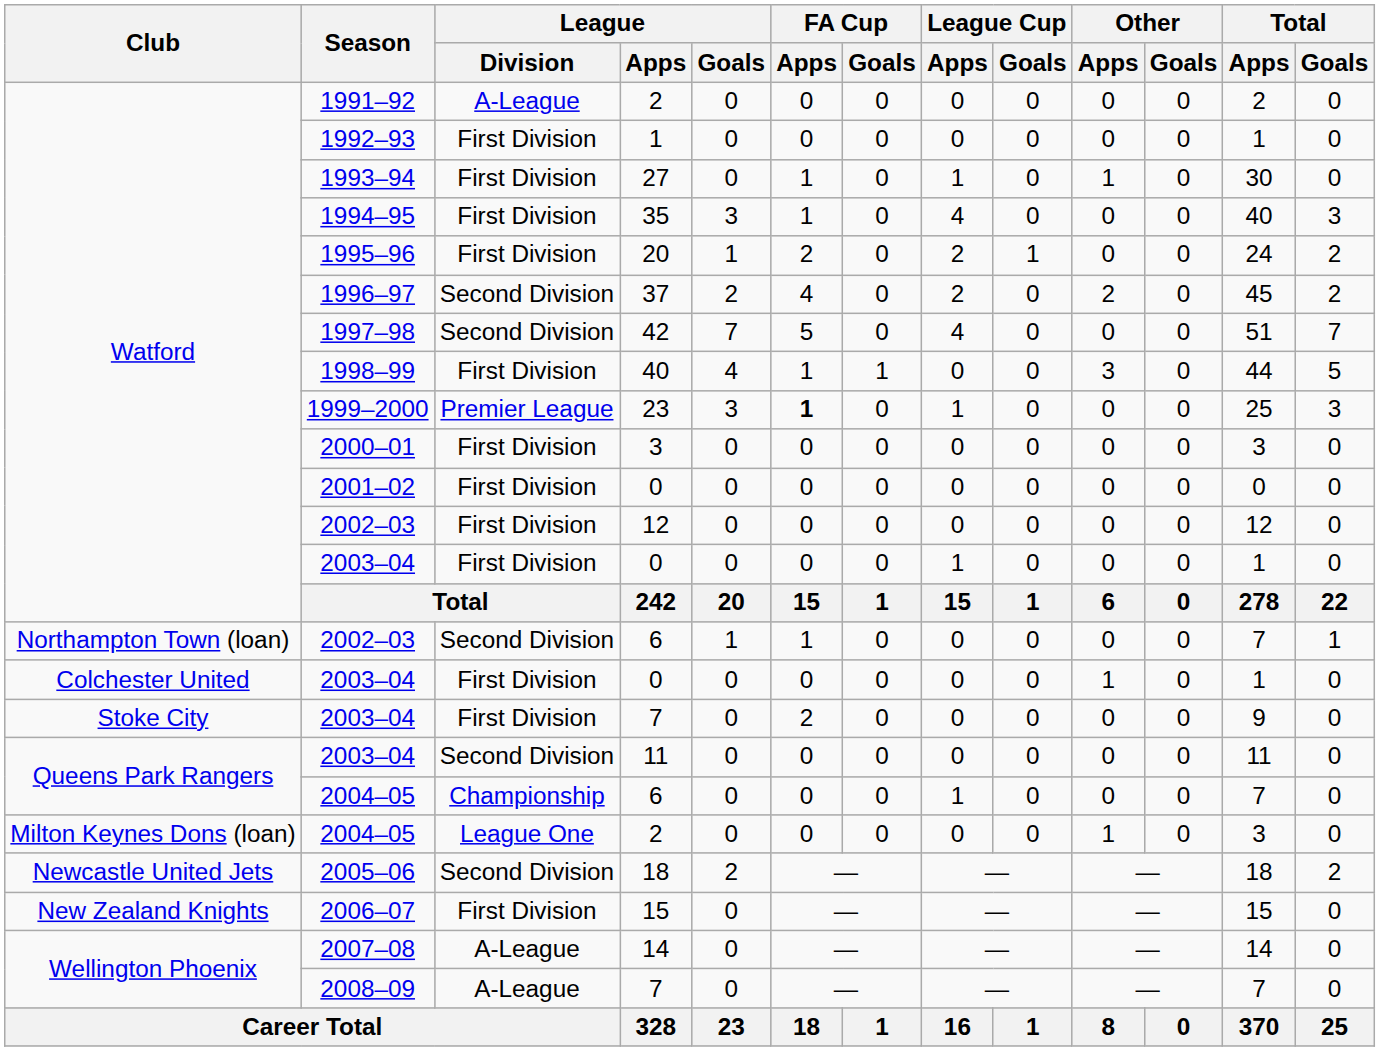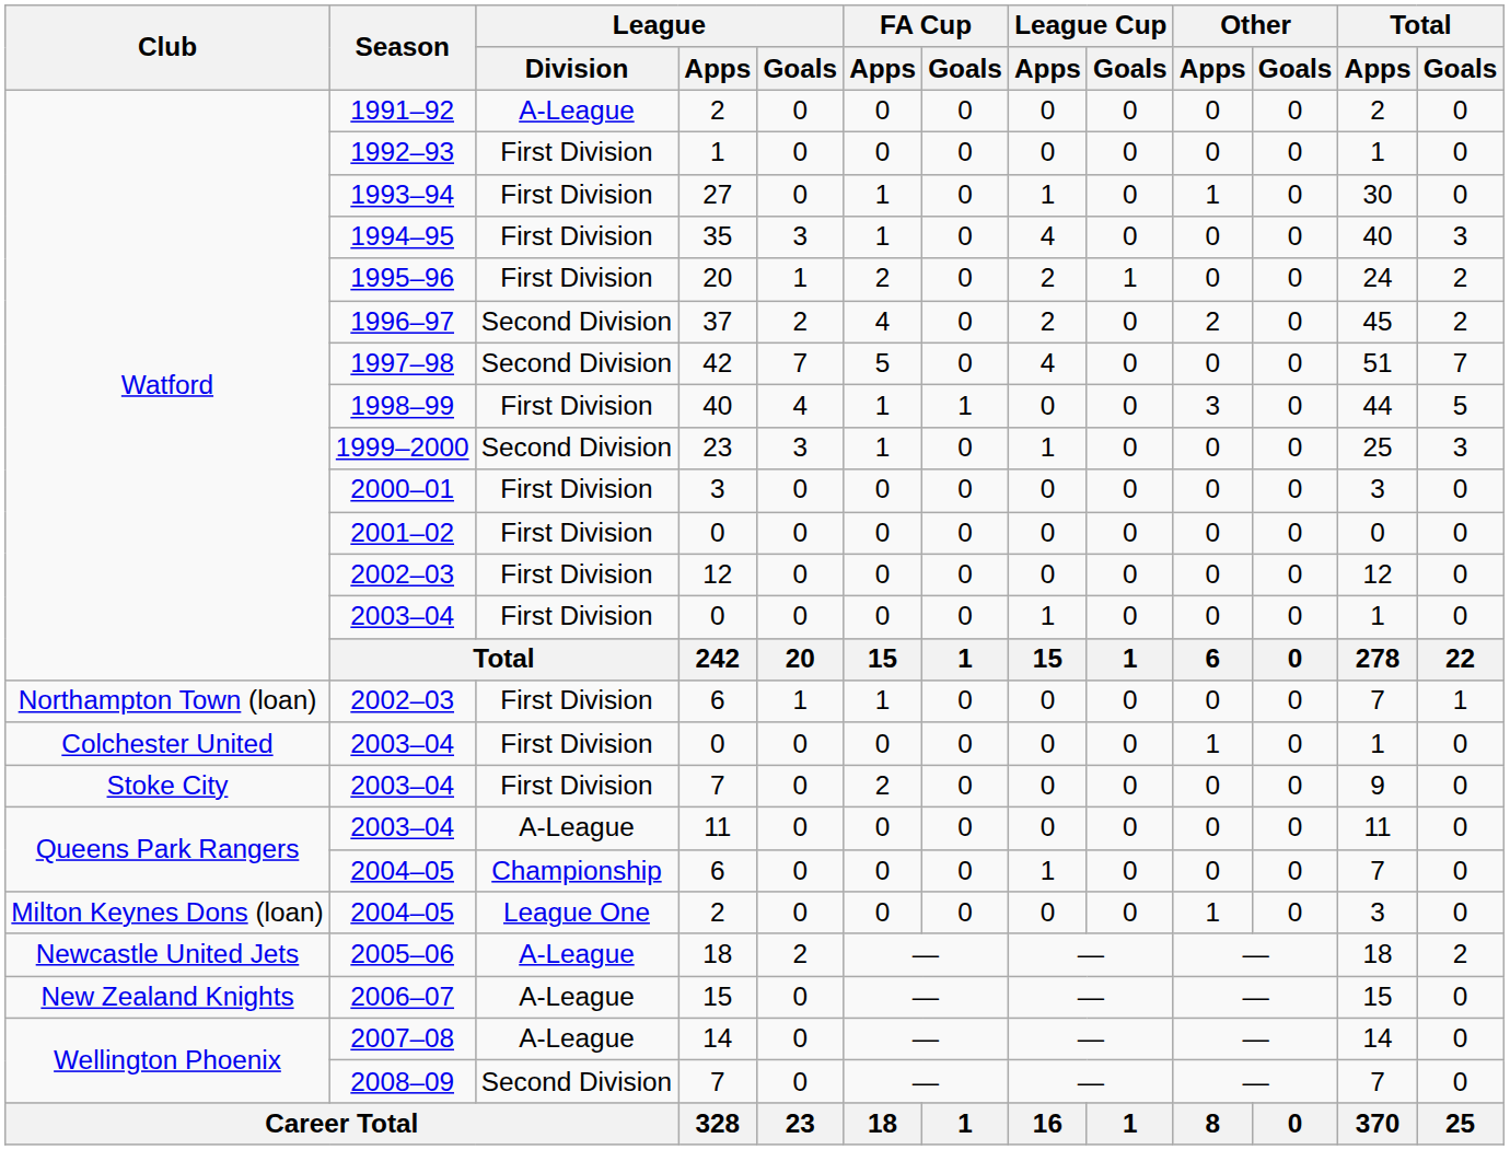 <table class="wikitable" style="text-align: center;">
 <tr>
 <th rowspan="2">Club</th>
 <th rowspan="2">Season</th>
 <th colspan="3">League</th>
 <th colspan="2">FA Cup</th>
 <th colspan="2">League Cup</th>
 <th colspan="2">Other</th>
 <th colspan="2">Total</th>
 </tr>
 <tr>
 <th>Division</th>
 <th>Apps</th>
 <th>Goals</th>
 <th>Apps</th>
 <th>Goals</th>
 <th>Apps</th>
 <th>Goals</th>
 <th>Apps</th>
 <th>Goals</th>
 <th>Apps</th>
 <th>Goals</th>
 </tr>
 <tr>
 <td rowspan="14"><a href='#'>Watford</a></td>
 <td><a href='#'>1991–92</a></td>
 <td><a href='#'>A-League</a></td>
 <td>2</td>
 <td>0</td>
 <td>0</td>
 <td>0</td>
 <td>0</td>
 <td>0</td>
 <td>0</td>
 <td>0</td>
 <td>2</td>
 <td>0</td>
 </tr>
 <tr>
 <td><a href='#'>1992–93</a></td>
 <td>First Division</td>
 <td>1</td>
 <td>0</td>
 <td>0</td>
 <td>0</td>
 <td>0</td>
 <td>0</td>
 <td>0</td>
 <td>0</td>
 <td>1</td>
 <td>0</td>
 </tr>
 <tr>
 <td><a href='#'>1993–94</a></td>
 <td>First Division</td>
 <td>27</td>
 <td>0</td>
 <td>1</td>
 <td>0</td>
 <td>1</td>
 <td>0</td>
 <td>1</td>
 <td>0</td>
 <td>30</td>
 <td>0</td>
 </tr>
 <tr>
 <td><a href='#'>1994–95</a></td>
 <td>First Division</td>
 <td>35</td>
 <td>3</td>
 <td>1</td>
 <td>0</td>
 <td>4</td>
 <td>0</td>
 <td>0</td>
 <td>0</td>
 <td>40</td>
 <td>3</td>
 </tr>
 <tr>
 <td><a href='#'>1995–96</a></td>
 <td>First Division</td>
 <td>20</td>
 <td>1</td>
 <td>2</td>
 <td>0</td>
 <td>2</td>
 <td>1</td>
 <td>0</td>
 <td>0</td>
 <td>24</td>
 <td>2</td>
 </tr>
 <tr>
 <td><a href='#'>1996–97</a></td>
 <td>Second Division</td>
 <td>37</td>
 <td>2</td>
 <td>4</td>
 <td>0</td>
 <td>2</td>
 <td>0</td>
 <td>2</td>
 <td>0</td>
 <td>45</td>
 <td>2</td>
 </tr>
 <tr>
 <td><a href='#'>1997–98</a></td>
 <td>Second Division</td>
 <td>42</td>
 <td>7</td>
 <td>5</td>
 <td>0</td>
 <td>4</td>
 <td>0</td>
 <td>0</td>
 <td>0</td>
 <td>51</td>
 <td>7</td>
 </tr>
 <tr>
 <td><a href='#'>1998–99</a></td>
 <td>First Division</td>
 <td>40</td>
 <td>4</td>
 <td>1</td>
 <td>1</td>
 <td>0</td>
 <td>0</td>
 <td>3</td>
 <td>0</td>
 <td>44</td>
 <td>5</td>
 </tr>
 <tr>
 <td><a href='#'>1999–2000</a></td>
-<td><a href='#'>Premier League</a></td>
+<td>Second Division</td>
 <td>23</td>
 <td>3</td>
-<td><strong>1</strong></td>
+<td>1</td>
 <td>0</td>
 <td>1</td>
 <td>0</td>
 <td>0</td>
 <td>0</td>
 <td>25</td>
 <td>3</td>
 </tr>
 <tr>
 <td><a href='#'>2000–01</a></td>
 <td>First Division</td>
 <td>3</td>
 <td>0</td>
 <td>0</td>
 <td>0</td>
 <td>0</td>
 <td>0</td>
 <td>0</td>
 <td>0</td>
 <td>3</td>
 <td>0</td>
 </tr>
 <tr>
 <td><a href='#'>2001–02</a></td>
 <td>First Division</td>
 <td>0</td>
 <td>0</td>
 <td>0</td>
 <td>0</td>
 <td>0</td>
 <td>0</td>
 <td>0</td>
 <td>0</td>
 <td>0</td>
 <td>0</td>
 </tr>
 <tr>
 <td><a href='#'>2002–03</a></td>
 <td>First Division</td>
 <td>12</td>
 <td>0</td>
 <td>0</td>
 <td>0</td>
 <td>0</td>
 <td>0</td>
 <td>0</td>
 <td>0</td>
 <td>12</td>
 <td>0</td>
 </tr>
 <tr>
 <td><a href='#'>2003–04</a></td>
 <td>First Division</td>
 <td>0</td>
 <td>0</td>
 <td>0</td>
 <td>0</td>
 <td>1</td>
 <td>0</td>
 <td>0</td>
 <td>0</td>
 <td>1</td>
 <td>0</td>
 </tr>
 <tr>
 <th colspan="2">Total</th>
 <th>242</th>
 <th>20</th>
 <th>15</th>
 <th>1</th>
 <th>15</th>
 <th>1</th>
 <th>6</th>
 <th>0</th>
 <th>278</th>
 <th>22</th>
 </tr>
 <tr>
 <td><a href='#'>Northampton Town</a> (loan)</td>
 <td><a href='#'>2002–03</a></td>
-<td>Second Division</td>
+<td>First Division</td>
 <td>6</td>
 <td>1</td>
 <td>1</td>
 <td>0</td>
 <td>0</td>
 <td>0</td>
 <td>0</td>
 <td>0</td>
 <td>7</td>
 <td>1</td>
 </tr>
 <tr>
 <td><a href='#'>Colchester United</a></td>
 <td><a href='#'>2003–04</a></td>
 <td>First Division</td>
 <td>0</td>
 <td>0</td>
 <td>0</td>
 <td>0</td>
 <td>0</td>
 <td>0</td>
 <td>1</td>
 <td>0</td>
 <td>1</td>
 <td>0</td>
 </tr>
 <tr>
 <td><a href='#'>Stoke City</a></td>
 <td><a href='#'>2003–04</a></td>
 <td>First Division</td>
 <td>7</td>
 <td>0</td>
 <td>2</td>
 <td>0</td>
 <td>0</td>
 <td>0</td>
 <td>0</td>
 <td>0</td>
 <td>9</td>
 <td>0</td>
 </tr>
 <tr>
 <td rowspan="2"><a href='#'>Queens Park Rangers</a></td>
 <td><a href='#'>2003–04</a></td>
-<td>Second Division</td>
+<td>A-League</td>
 <td>11</td>
 <td>0</td>
 <td>0</td>
 <td>0</td>
 <td>0</td>
 <td>0</td>
 <td>0</td>
 <td>0</td>
 <td>11</td>
 <td>0</td>
 </tr>
 <tr>
 <td><a href='#'>2004–05</a></td>
 <td><a href='#'>Championship</a></td>
 <td>6</td>
 <td>0</td>
 <td>0</td>
 <td>0</td>
 <td>1</td>
 <td>0</td>
 <td>0</td>
 <td>0</td>
 <td>7</td>
 <td>0</td>
 </tr>
 <tr>
 <td><a href='#'>Milton Keynes Dons</a> (loan)</td>
 <td><a href='#'>2004–05</a></td>
 <td><a href='#'>League One</a></td>
 <td>2</td>
 <td>0</td>
 <td>0</td>
 <td>0</td>
 <td>0</td>
 <td>0</td>
 <td>1</td>
 <td>0</td>
 <td>3</td>
 <td>0</td>
 </tr>
 <tr>
 <td><a href='#'>Newcastle United Jets</a></td>
 <td><a href='#'>2005–06</a></td>
-<td>Second Division</td>
+<td><a href='#'>A-League</a></td>
 <td>18</td>
 <td>2</td>
 <td colspan="2">—</td>
 <td colspan="2">—</td>
 <td colspan="2">—</td>
 <td>18</td>
 <td>2</td>
 </tr>
 <tr>
 <td><a href='#'>New Zealand Knights</a></td>
 <td><a href='#'>2006–07</a></td>
-<td>First Division</td>
+<td>A-League</td>
 <td>15</td>
 <td>0</td>
 <td colspan="2">—</td>
 <td colspan="2">—</td>
 <td colspan="2">—</td>
 <td>15</td>
 <td>0</td>
 </tr>
 <tr>
 <td rowspan=2><a href='#'>Wellington Phoenix</a></td>
 <td><a href='#'>2007–08</a></td>
 <td>A-League</td>
 <td>14</td>
 <td>0</td>
 <td colspan="2">—</td>
 <td colspan="2">—</td>
 <td colspan="2">—</td>
 <td>14</td>
 <td>0</td>
 </tr>
 <tr>
 <td><a href='#'>2008–09</a></td>
-<td>A-League</td>
+<td>Second Division</td>
 <td>7</td>
 <td>0</td>
 <td colspan="2">—</td>
 <td colspan="2">—</td>
 <td colspan="2">—</td>
 <td>7</td>
 <td>0</td>
 </tr>
 <tr>
 <th colspan="3">Career Total</th>
 <th>328</th>
 <th>23</th>
 <th>18</th>
 <th>1</th>
 <th>16</th>
 <th>1</th>
 <th>8</th>
 <th>0</th>
 <th>370</th>
 <th>25</th>
 </tr>
 </table>
